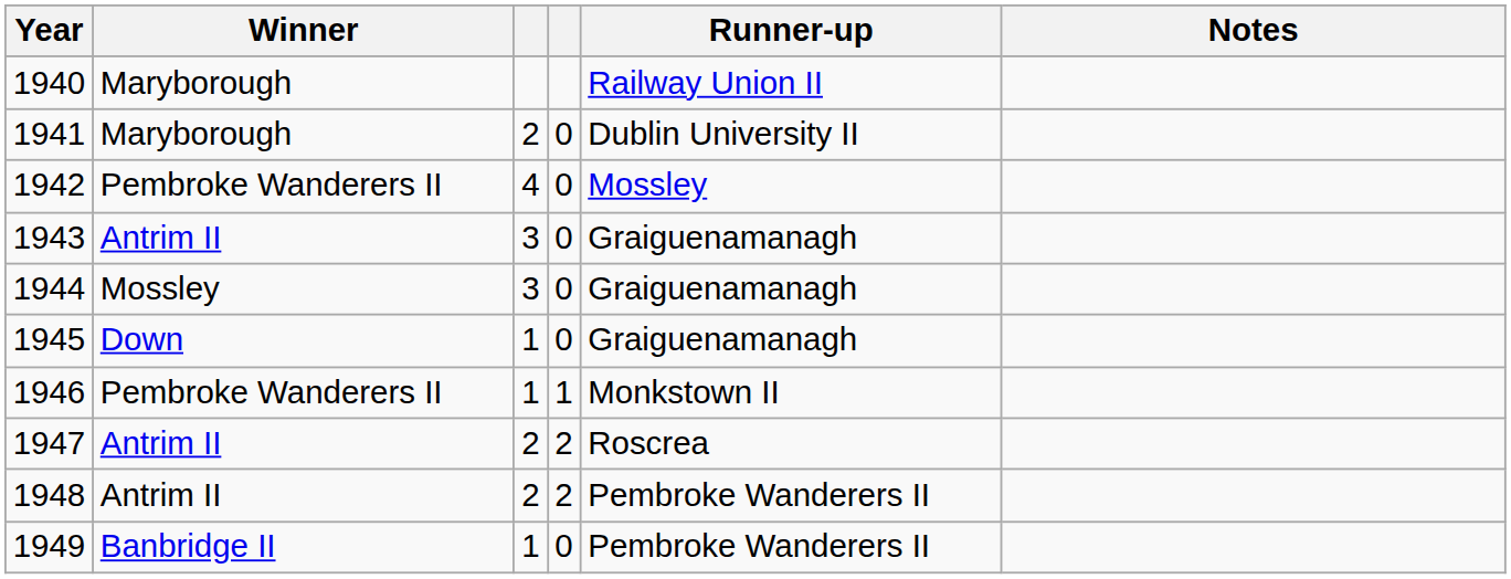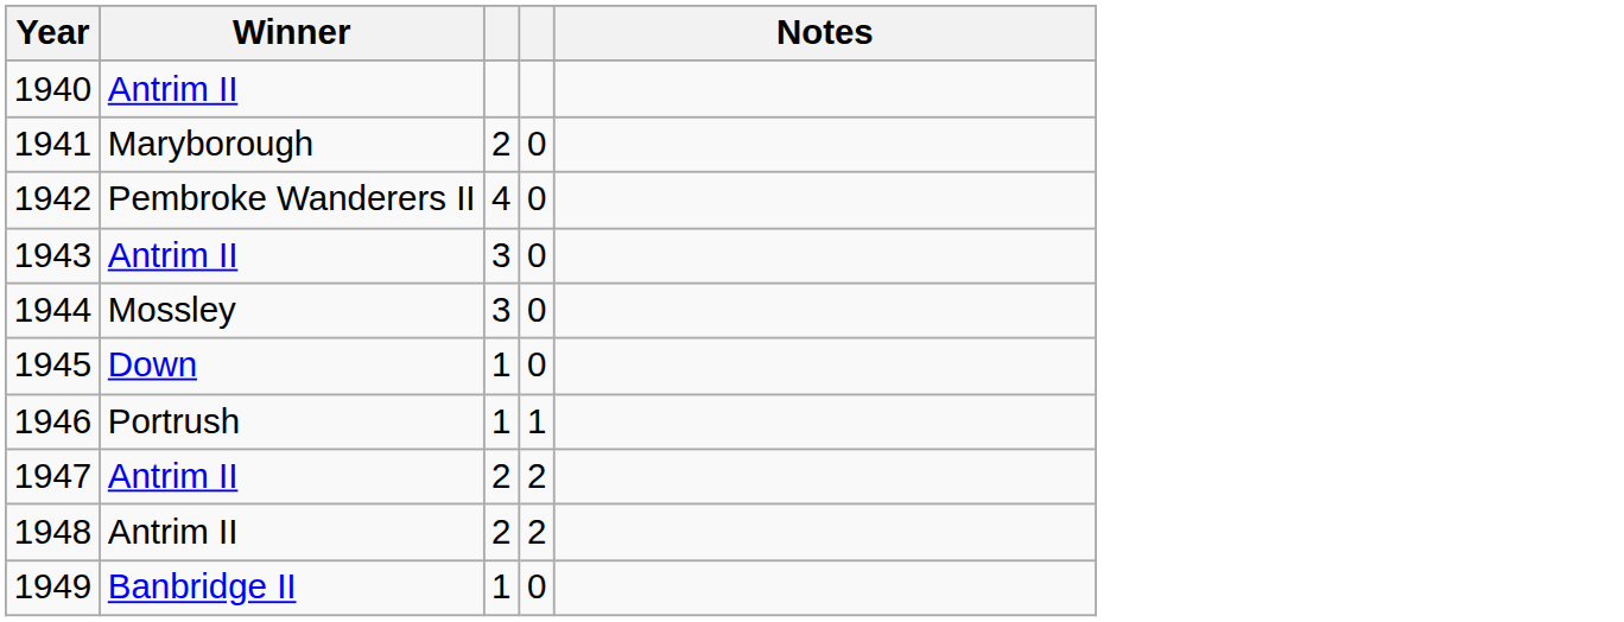 <table class="wikitable">
 <tr>
 <th>Year</th>
 <th>Winner</th>
 <th></th>
 <th></th>
-<th>Runner-up</th>
 <th>Notes</th>
 </tr>
 <tr>
 <td align="center">1940</td>
-<td width=200>Maryborough</td>
+<td><a href='#'>Antrim II</a></td>
 <td align="center"></td>
 <td align="center"></td>
-<td width=200><a href='#'>Railway Union II</a></td>
 <td width=240></td>
 </tr>
 <tr>
 <td align="center">1941</td>
 <td>Maryborough</td>
 <td align="center">2</td>
 <td align="center">0</td>
-<td>Dublin University II</td>
 <td></td>
 </tr>
 <tr>
 <td align="center">1942</td>
 <td>Pembroke Wanderers II</td>
 <td align="center">4</td>
 <td align="center">0</td>
-<td><a href='#'>Mossley</a></td>
 <td></td>
 </tr>
 <tr>
 <td align="center">1943</td>
 <td><a href='#'>Antrim II</a></td>
 <td align="center">3</td>
 <td align="center">0</td>
-<td>Graiguenamanagh</td>
 <td></td>
 </tr>
 <tr>
 <td align="center">1944</td>
 <td>Mossley</td>
 <td align="center">3</td>
 <td align="center">0</td>
-<td>Graiguenamanagh</td>
 <td></td>
 </tr>
 <tr>
 <td align="center">1945</td>
 <td><a href='#'>Down</a></td>
 <td align="center">1</td>
 <td align="center">0</td>
-<td>Graiguenamanagh</td>
 <td></td>
 </tr>
 <tr>
 <td align="center">1946</td>
-<td>Pembroke Wanderers II</td>
+<td>Portrush</td>
 <td align="center">1</td>
 <td align="center">1</td>
-<td>Monkstown II</td>
 <td></td>
 </tr>
 <tr>
 <td align="center">1947</td>
 <td><a href='#'>Antrim II</a></td>
 <td align="center">2</td>
 <td align="center">2</td>
-<td>Roscrea</td>
 <td></td>
 </tr>
 <tr>
 <td align="center">1948</td>
 <td>Antrim II</td>
 <td align="center">2</td>
 <td align="center">2</td>
-<td>Pembroke Wanderers II</td>
 <td></td>
 </tr>
 <tr>
 <td align="center">1949</td>
 <td><a href='#'>Banbridge II</a></td>
 <td align="center">1</td>
 <td align="center">0</td>
-<td>Pembroke Wanderers II</td>
 <td></td>
 </tr>
 </table>
